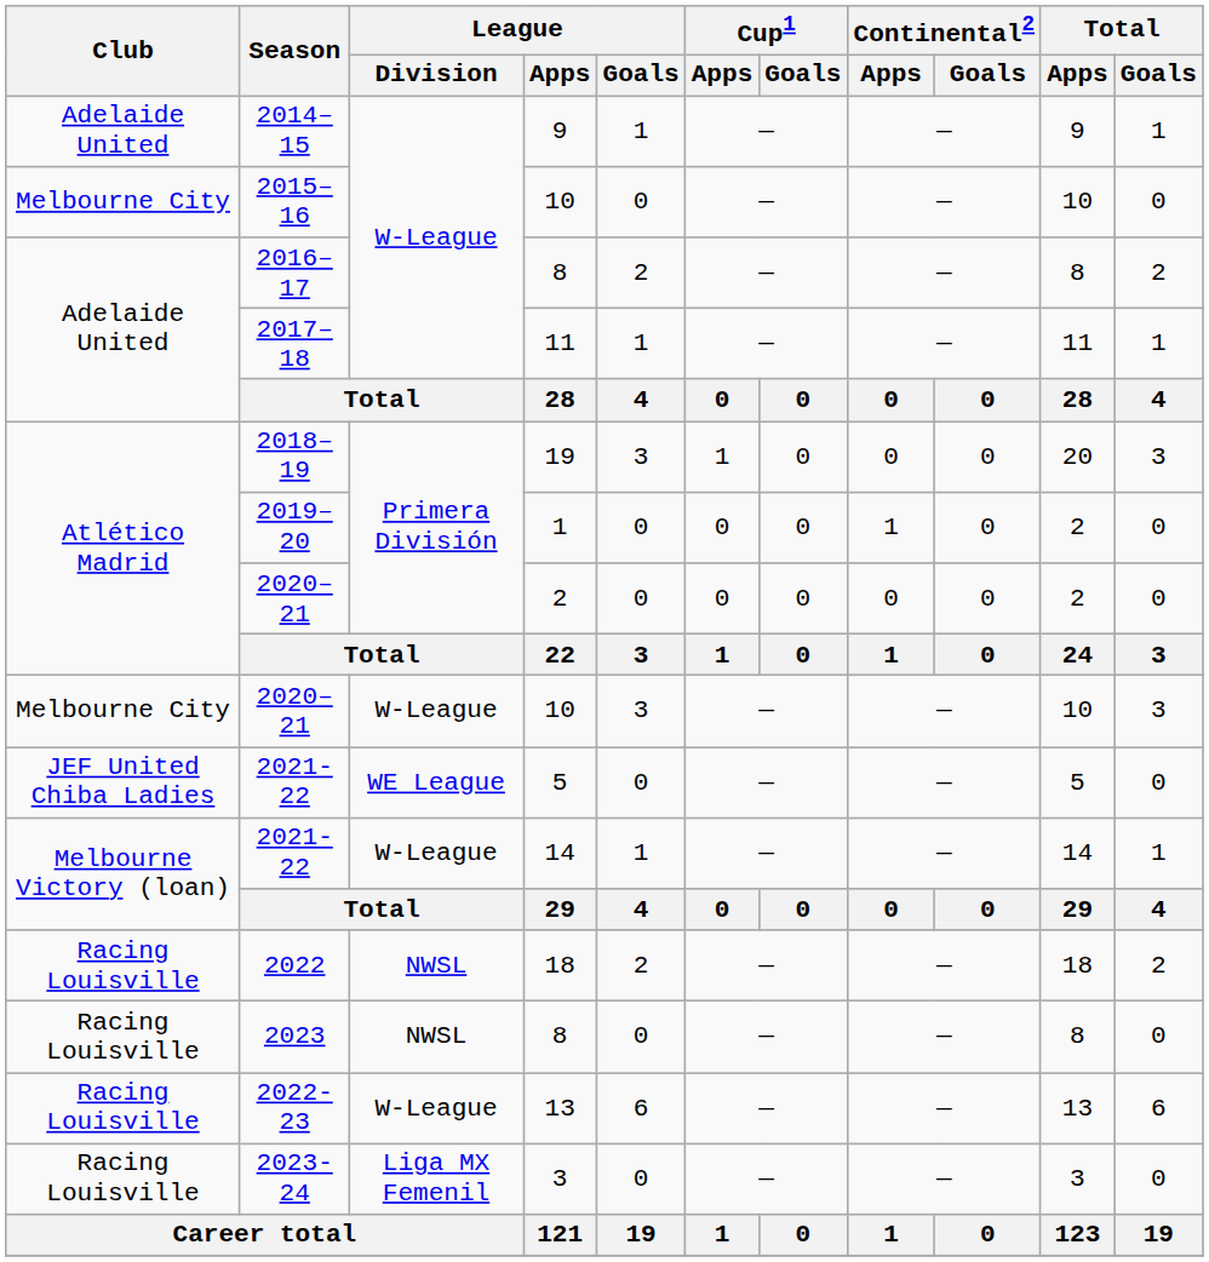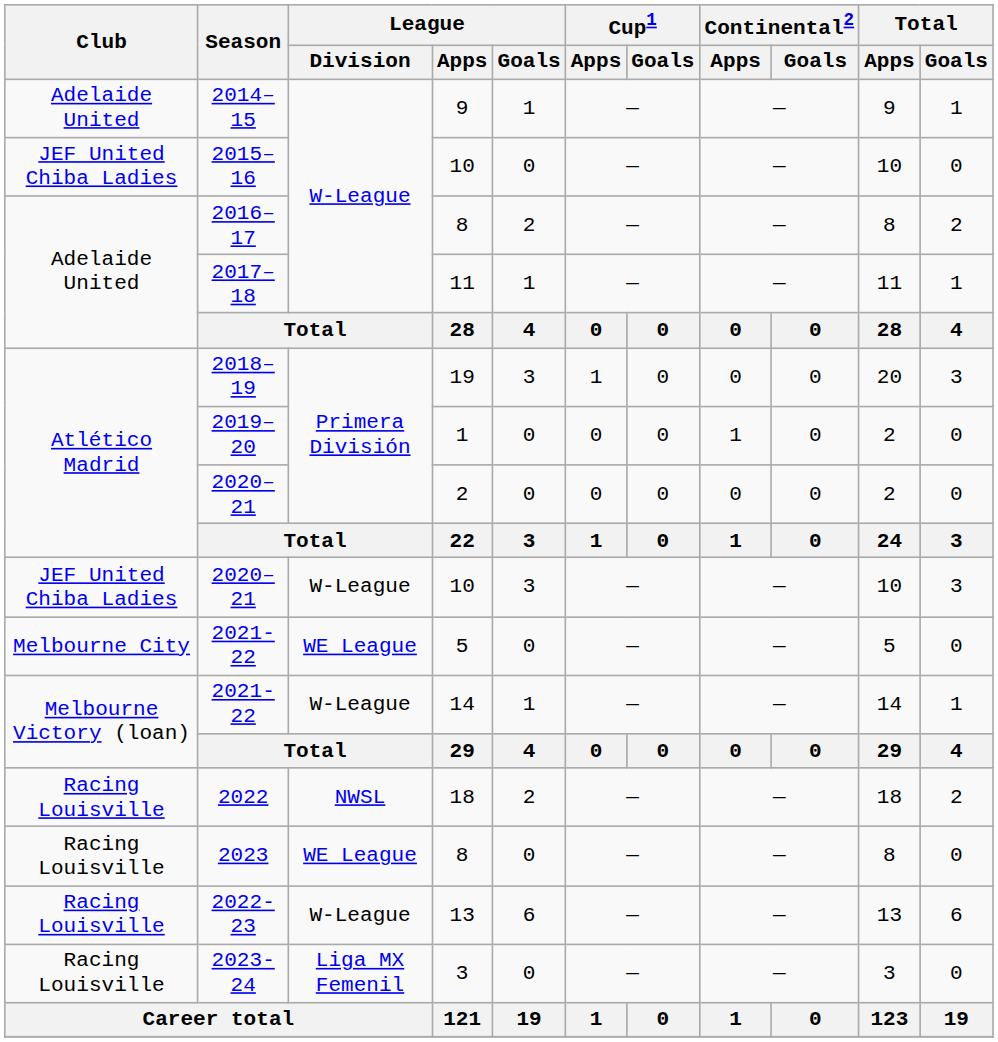 <table class="wikitable" style="text-align: center;">
 <tr>
 <th rowspan="2">Club</th>
 <th rowspan="2">Season</th>
 <th colspan="3">League</th>
 <th colspan="2">Cup<sup><a href='#'>1</a></sup></th>
 <th colspan="2">Continental<sup><a href='#'>2</a></sup></th>
 <th colspan="2">Total</th>
 </tr>
 <tr>
 <th>Division</th>
 <th>Apps</th>
 <th>Goals</th>
 <th>Apps</th>
 <th>Goals</th>
 <th>Apps</th>
 <th>Goals</th>
 <th>Apps</th>
 <th>Goals</th>
 </tr>
 <tr>
 <td rowspan="1"><a href='#'>Adelaide United</a></td>
 <td><a href='#'>2014–15</a></td>
 <td rowspan="4"><a href='#'>W-League</a></td>
 <td>9</td>
 <td>1</td>
 <td colspan="2">—</td>
 <td colspan="2">—</td>
 <td>9</td>
 <td>1</td>
 </tr>
 <tr>
-<td><a href='#'>Melbourne City</a></td>
+<td><a href='#'>JEF United Chiba Ladies</a></td>
 <td><a href='#'>2015–16</a></td>
 <td>10</td>
 <td>0</td>
 <td colspan="2">—</td>
 <td colspan="2">—</td>
 <td>10</td>
 <td>0</td>
 </tr>
 <tr>
 <td rowspan="3">Adelaide United</td>
 <td><a href='#'>2016–17</a></td>
 <td>8</td>
 <td>2</td>
 <td colspan="2">—</td>
 <td colspan="2">—</td>
 <td>8</td>
 <td>2</td>
 </tr>
 <tr>
 <td><a href='#'>2017–18</a></td>
 <td>11</td>
 <td>1</td>
 <td colspan="2">—</td>
 <td colspan="2">—</td>
 <td>11</td>
 <td>1</td>
 </tr>
 <tr>
 <th colspan="2">Total</th>
 <th>28</th>
 <th>4</th>
 <th>0</th>
 <th>0</th>
 <th>0</th>
 <th>0</th>
 <th>28</th>
 <th>4</th>
 </tr>
 <tr>
 <td rowspan="4"><a href='#'>Atlético Madrid</a></td>
 <td><a href='#'>2018–19</a></td>
 <td rowspan="3"><a href='#'>Primera División</a></td>
 <td>19</td>
 <td>3</td>
 <td>1</td>
 <td>0</td>
 <td>0</td>
 <td>0</td>
 <td>20</td>
 <td>3</td>
 </tr>
 <tr>
 <td><a href='#'>2019–20</a></td>
 <td>1</td>
 <td>0</td>
 <td>0</td>
 <td>0</td>
 <td>1</td>
 <td>0</td>
 <td>2</td>
 <td>0</td>
 </tr>
 <tr>
 <td><a href='#'>2020–21</a></td>
 <td>2</td>
 <td>0</td>
 <td>0</td>
 <td>0</td>
 <td>0</td>
 <td>0</td>
 <td>2</td>
 <td>0</td>
 </tr>
 <tr>
 <th colspan="2">Total</th>
 <th>22</th>
 <th>3</th>
 <th>1</th>
 <th>0</th>
 <th>1</th>
 <th>0</th>
 <th>24</th>
 <th>3</th>
 </tr>
 <tr>
-<td>Melbourne City</td>
+<td><a href='#'>JEF United Chiba Ladies</a></td>
 <td><a href='#'>2020–21</a></td>
 <td>W-League</td>
 <td>10</td>
 <td>3</td>
 <td colspan="2">—</td>
 <td colspan="2">—</td>
 <td>10</td>
 <td>3</td>
 </tr>
 <tr>
-<td><a href='#'>JEF United Chiba Ladies</a></td>
+<td><a href='#'>Melbourne City</a></td>
 <td><a href='#'>2021-22</a></td>
 <td><a href='#'>WE League</a></td>
 <td>5</td>
 <td>0</td>
 <td colspan="2">—</td>
 <td colspan="2">—</td>
 <td>5</td>
 <td>0</td>
 </tr>
 <tr>
 <td rowspan="2"><a href='#'>Melbourne Victory</a> (loan)</td>
 <td><a href='#'>2021-22</a></td>
 <td>W-League</td>
 <td>14</td>
 <td>1</td>
 <td colspan="2">—</td>
 <td colspan="2">—</td>
 <td>14</td>
 <td>1</td>
 </tr>
 <tr>
 <th colspan="2">Total</th>
 <th>29</th>
 <th>4</th>
 <th>0</th>
 <th>0</th>
 <th>0</th>
 <th>0</th>
 <th>29</th>
 <th>4</th>
 </tr>
 <tr>
 <td><a href='#'>Racing Louisville</a></td>
 <td><a href='#'>2022</a></td>
 <td><a href='#'>NWSL</a></td>
 <td>18</td>
 <td>2</td>
 <td colspan="2">—</td>
 <td colspan="2">—</td>
 <td>18</td>
 <td>2</td>
 </tr>
 <tr>
 <td>Racing Louisville</td>
 <td><a href='#'>2023</a></td>
-<td>NWSL</td>
+<td><a href='#'>WE League</a></td>
 <td>8</td>
 <td>0</td>
 <td colspan="2">—</td>
 <td colspan="2">—</td>
 <td>8</td>
 <td>0</td>
 </tr>
 <tr>
 <td><a href='#'>Racing Louisville</a></td>
 <td><a href='#'>2022-23</a></td>
 <td>W-League</td>
 <td>13</td>
 <td>6</td>
 <td colspan="2">—</td>
 <td colspan="2">—</td>
 <td>13</td>
 <td>6</td>
 </tr>
 <tr>
 <td>Racing Louisville</td>
 <td><a href='#'>2023-24</a></td>
 <td><a href='#'>Liga MX Femenil</a></td>
 <td>3</td>
 <td>0</td>
 <td colspan="2">—</td>
 <td colspan="2">—</td>
 <td>3</td>
 <td>0</td>
 </tr>
 <tr>
 <th colspan="3">Career total</th>
 <th>121</th>
 <th>19</th>
 <th>1</th>
 <th>0</th>
 <th>1</th>
 <th>0</th>
 <th>123</th>
 <th>19</th>
 </tr>
 <tr>
 </tr>
 </table>
